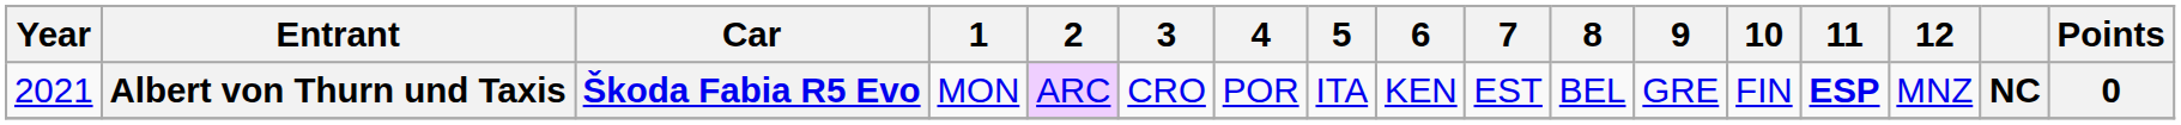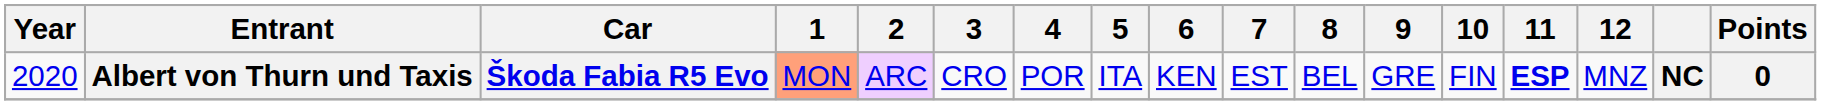 <table class="wikitable" style="text-align:center; font-size:90%">
 <tr>
 <th>Year</th>
 <th>Entrant</th>
 <th>Car</th>
 <th>1</th>
 <th>2</th>
 <th>3</th>
 <th>4</th>
 <th>5</th>
 <th>6</th>
 <th>7</th>
 <th>8</th>
 <th>9</th>
 <th>10</th>
 <th>11</th>
 <th>12</th>
 <th></th>
 <th>Points</th>
 </tr>
 <tr>
-<td><a href='#'>2021</a></td>
+<td><a href='#'>2020</a></td>
 <th>Albert von Thurn und Taxis</th>
 <th><a href='#'>Škoda Fabia R5 Evo</a></th>
-<td><a href='#'>MON</a></td>
+<td style="background: lightsalmon;"><a href='#'>MON</a></td>
 <td style="background:#efcfff;"><a href='#'>ARC</a><br></td>
 <td><a href='#'>CRO</a></td>
 <td><a href='#'>POR</a></td>
 <td><a href='#'>ITA</a></td>
 <td><a href='#'>KEN</a></td>
 <td><a href='#'>EST</a></td>
 <td><a href='#'>BEL</a></td>
 <td><a href='#'>GRE</a></td>
 <td><a href='#'>FIN</a></td>
 <td><strong><a href='#'>ESP</a></strong></td>
 <td><a href='#'>MNZ</a></td>
 <th>NC</th>
 <th>0</th>
 </tr>
 <tr>
 </tr>
 </table>
